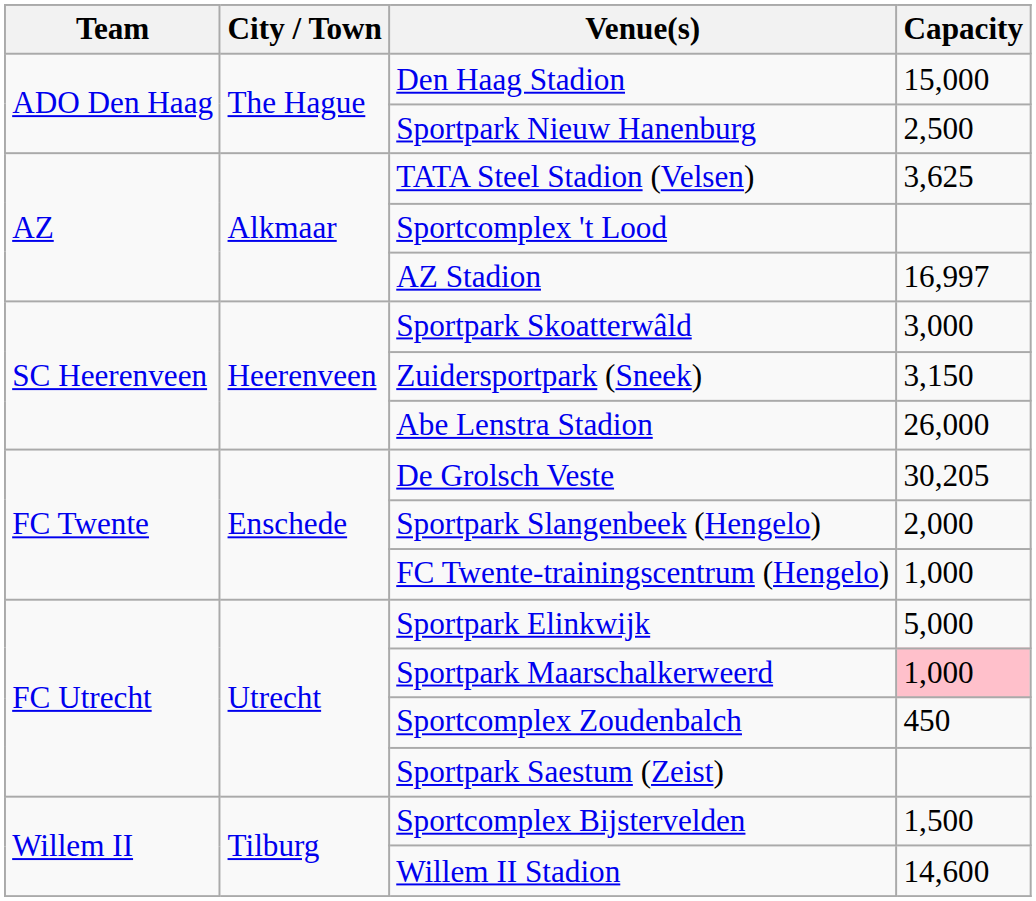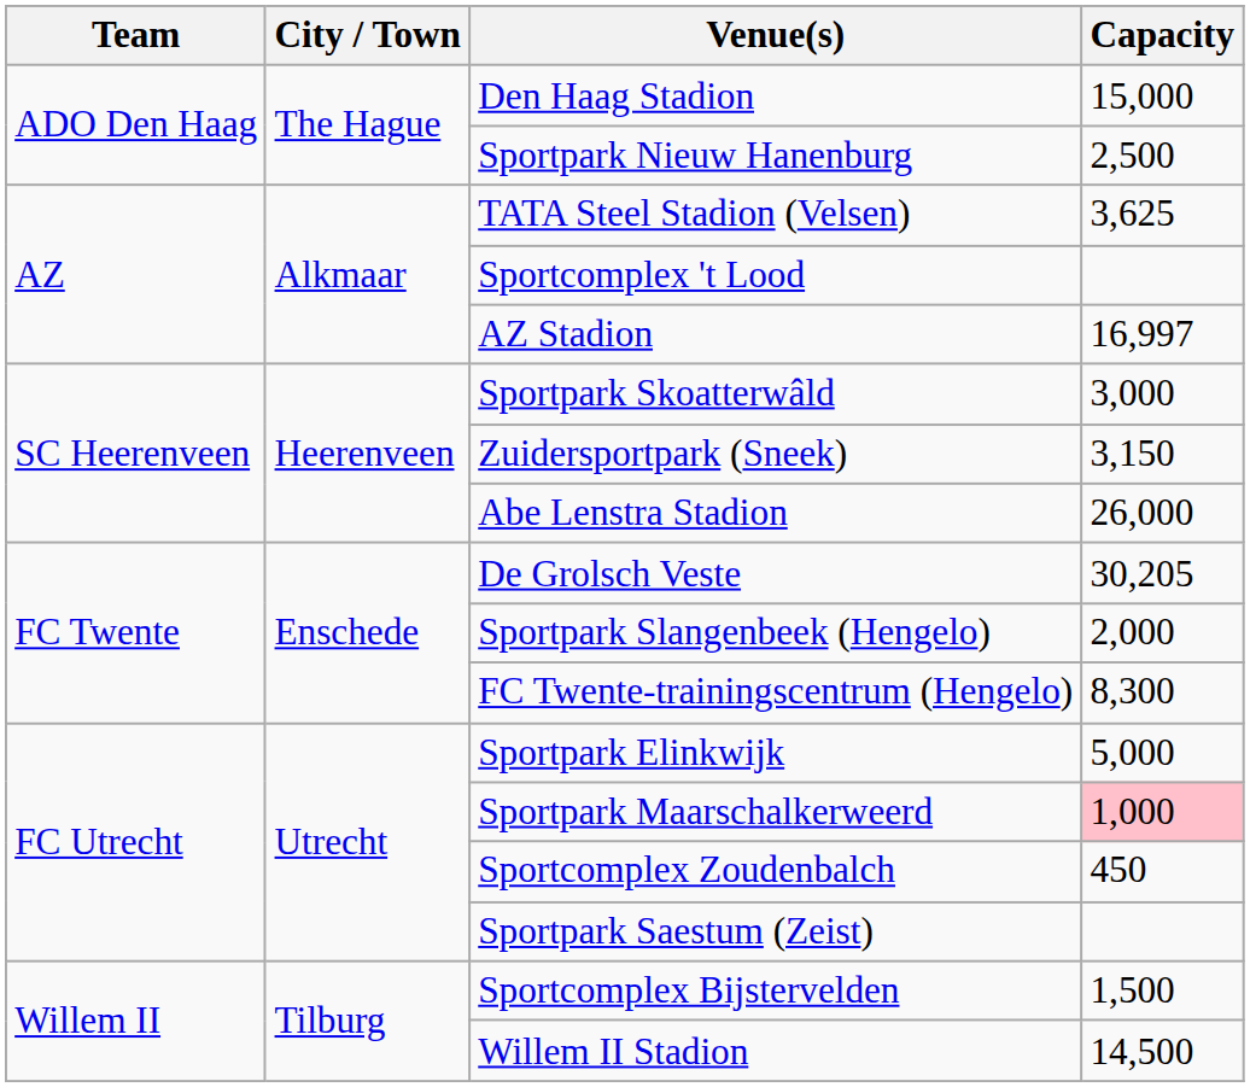 <table class="wikitable sortable">
 <tr>
 <th>Team</th>
 <th>City / Town</th>
 <th>Venue(s)</th>
 <th>Capacity</th>
 </tr>
 <tr>
 <td rowspan=2><a href='#'>ADO Den Haag</a></td>
 <td rowspan=2><a href='#'>The Hague</a></td>
 <td><a href='#'>Den Haag Stadion</a></td>
 <td>15,000</td>
 </tr>
 <tr>
 <td><a href='#'>Sportpark Nieuw Hanenburg</a></td>
 <td>2,500</td>
 </tr>
 <tr>
 <td rowspan=3><a href='#'>AZ</a></td>
 <td rowspan=3><a href='#'>Alkmaar</a></td>
 <td><a href='#'>TATA Steel Stadion</a> (<a href='#'>Velsen</a>)</td>
 <td>3,625</td>
 </tr>
 <tr>
 <td><a href='#'>Sportcomplex 't Lood</a></td>
 <td></td>
 </tr>
 <tr>
 <td><a href='#'>AZ Stadion</a></td>
 <td>16,997</td>
 </tr>
 <tr>
 <td rowspan=3><a href='#'>SC Heerenveen</a></td>
 <td rowspan=3><a href='#'>Heerenveen</a></td>
 <td><a href='#'>Sportpark Skoatterwâld</a></td>
 <td>3,000</td>
 </tr>
 <tr>
 <td><a href='#'>Zuidersportpark</a> (<a href='#'>Sneek</a>)</td>
 <td>3,150</td>
 </tr>
 <tr>
 <td><a href='#'>Abe Lenstra Stadion</a></td>
 <td>26,000</td>
 </tr>
 <tr>
 <td rowspan=3><a href='#'>FC Twente</a></td>
 <td rowspan=3><a href='#'>Enschede</a></td>
 <td><a href='#'>De Grolsch Veste</a></td>
 <td>30,205</td>
 </tr>
 <tr>
 <td><a href='#'>Sportpark Slangenbeek</a> (<a href='#'>Hengelo</a>)</td>
 <td>2,000</td>
 </tr>
 <tr>
 <td><a href='#'>FC Twente-trainingscentrum</a> (<a href='#'>Hengelo</a>)</td>
-<td>1,000</td>
+<td>8,300</td>
 </tr>
 <tr>
 <td rowspan=4><a href='#'>FC Utrecht</a></td>
 <td rowspan=4><a href='#'>Utrecht</a></td>
 <td><a href='#'>Sportpark Elinkwijk</a></td>
 <td>5,000</td>
 </tr>
 <tr>
 <td><a href='#'>Sportpark Maarschalkerweerd</a></td>
 <td style="background: pink;">1,000</td>
 </tr>
 <tr>
 <td><a href='#'>Sportcomplex Zoudenbalch</a></td>
 <td>450</td>
 </tr>
 <tr>
 <td><a href='#'>Sportpark Saestum</a> (<a href='#'>Zeist</a>)</td>
 <td></td>
 </tr>
 <tr>
 <td rowspan=2><a href='#'>Willem II</a></td>
 <td rowspan=2><a href='#'>Tilburg</a></td>
 <td><a href='#'>Sportcomplex Bijstervelden</a></td>
 <td>1,500</td>
 </tr>
 <tr>
 <td><a href='#'>Willem II Stadion</a></td>
-<td>14,600</td>
+<td>14,500</td>
 </tr>
 </table>
